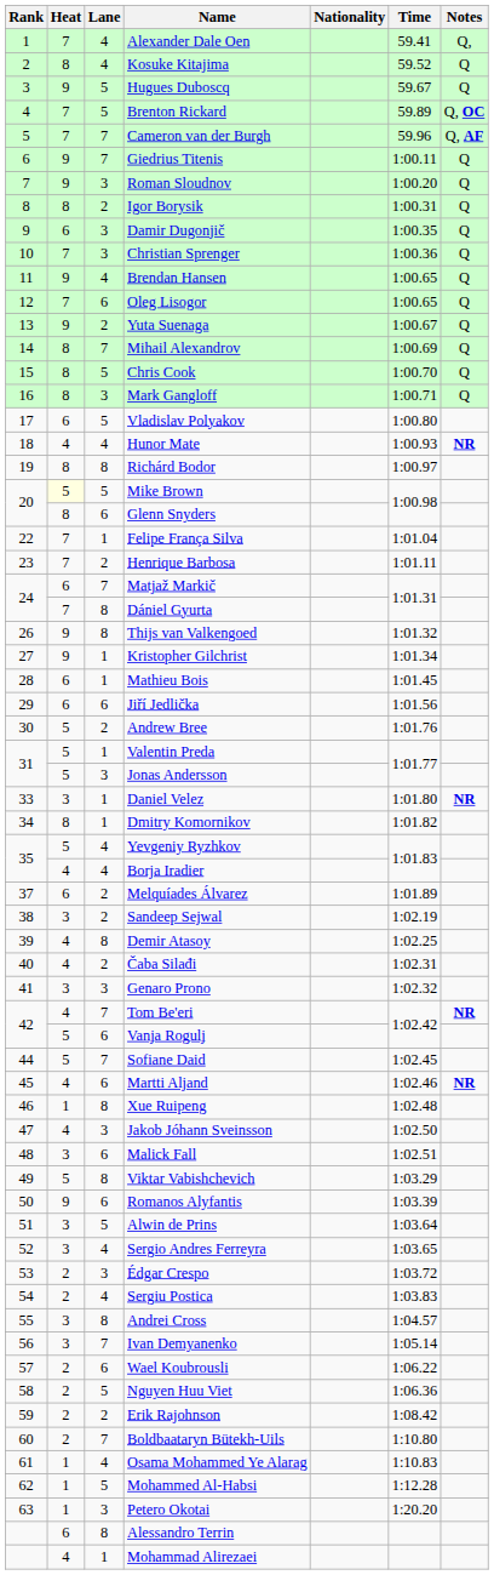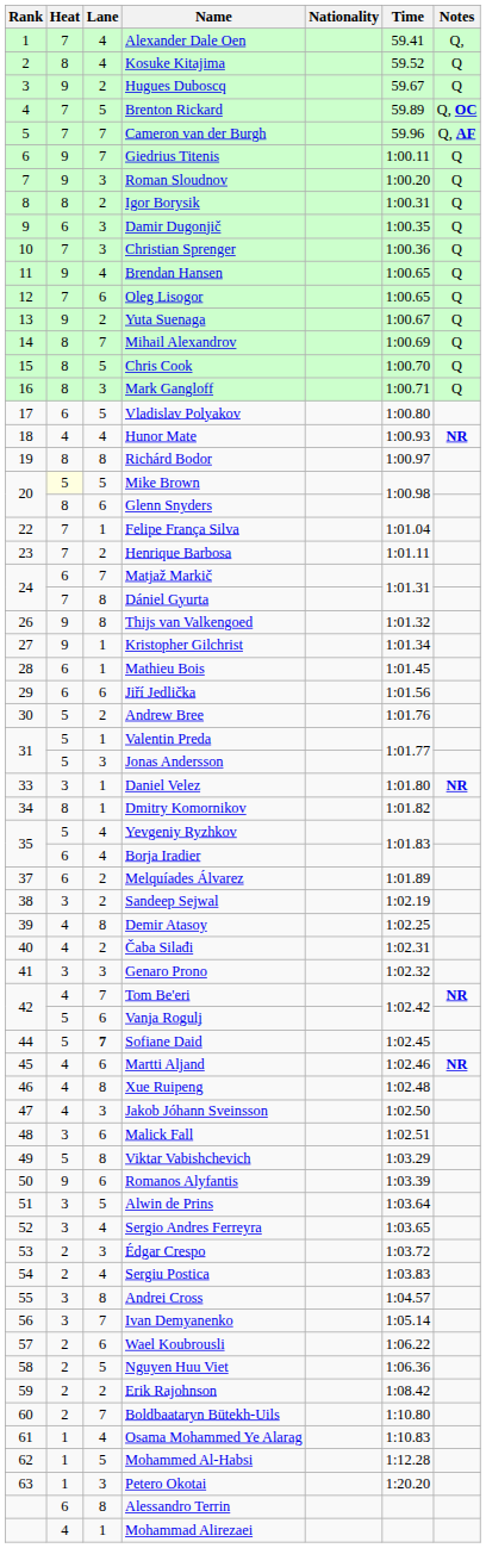 <table class="wikitable sortable" style="text-align:center">
 <tr>
 <th>Rank</th>
 <th>Heat</th>
 <th>Lane</th>
 <th>Name</th>
 <th>Nationality</th>
 <th>Time</th>
 <th>Notes</th>
 </tr>
 <tr bgcolor=ccffcc>
 <td>1</td>
 <td>7</td>
 <td>4</td>
 <td align=left><a href='#'>Alexander Dale Oen</a></td>
 <td align=left></td>
 <td>59.41</td>
 <td>Q,  </td>
 </tr>
 <tr bgcolor=ccffcc>
 <td>2</td>
 <td>8</td>
 <td>4</td>
 <td align=left><a href='#'>Kosuke Kitajima</a></td>
 <td align=left></td>
 <td>59.52</td>
 <td>Q</td>
 </tr>
 <tr bgcolor=ccffcc>
 <td>3</td>
 <td>9</td>
-<td>5</td>
+<td>2</td>
 <td align=left><a href='#'>Hugues Duboscq</a></td>
 <td align=left></td>
 <td>59.67</td>
 <td>Q</td>
 </tr>
 <tr bgcolor=ccffcc>
 <td>4</td>
 <td>7</td>
 <td>5</td>
 <td align=left><a href='#'>Brenton Rickard</a></td>
 <td align=left></td>
 <td>59.89</td>
 <td>Q,  <strong><a href='#'>OC</a></strong></td>
 </tr>
 <tr bgcolor=ccffcc>
 <td>5</td>
 <td>7</td>
 <td>7</td>
 <td align=left><a href='#'>Cameron van der Burgh</a></td>
 <td align=left></td>
 <td>59.96</td>
 <td>Q, <strong><a href='#'>AF</a></strong></td>
 </tr>
 <tr bgcolor=ccffcc>
 <td>6</td>
 <td>9</td>
 <td>7</td>
 <td align=left><a href='#'>Giedrius Titenis</a></td>
 <td align=left></td>
 <td>1:00.11</td>
 <td>Q</td>
 </tr>
 <tr bgcolor=ccffcc>
 <td>7</td>
 <td>9</td>
 <td>3</td>
 <td align=left><a href='#'>Roman Sloudnov</a></td>
 <td align=left></td>
 <td>1:00.20</td>
 <td>Q</td>
 </tr>
 <tr bgcolor=ccffcc>
 <td>8</td>
 <td>8</td>
 <td>2</td>
 <td align=left><a href='#'>Igor Borysik</a></td>
 <td align=left></td>
 <td>1:00.31</td>
 <td>Q</td>
 </tr>
 <tr bgcolor=ccffcc>
 <td>9</td>
 <td>6</td>
 <td>3</td>
 <td align=left><a href='#'>Damir Dugonjič</a></td>
 <td align=left></td>
 <td>1:00.35</td>
 <td>Q</td>
 </tr>
 <tr bgcolor=ccffcc>
 <td>10</td>
 <td>7</td>
 <td>3</td>
 <td align=left><a href='#'>Christian Sprenger</a></td>
 <td align=left></td>
 <td>1:00.36</td>
 <td>Q</td>
 </tr>
 <tr bgcolor=ccffcc>
 <td>11</td>
 <td>9</td>
 <td>4</td>
 <td align=left><a href='#'>Brendan Hansen</a></td>
 <td align=left></td>
 <td>1:00.65</td>
 <td>Q</td>
 </tr>
 <tr bgcolor=ccffcc>
 <td>12</td>
 <td>7</td>
 <td>6</td>
 <td align=left><a href='#'>Oleg Lisogor</a></td>
 <td align=left></td>
 <td>1:00.65</td>
 <td>Q</td>
 </tr>
 <tr bgcolor=ccffcc>
 <td>13</td>
 <td>9</td>
 <td>2</td>
 <td align=left><a href='#'>Yuta Suenaga</a></td>
 <td align=left></td>
 <td>1:00.67</td>
 <td>Q</td>
 </tr>
 <tr bgcolor=ccffcc>
 <td>14</td>
 <td>8</td>
 <td>7</td>
 <td align=left><a href='#'>Mihail Alexandrov</a></td>
 <td align=left></td>
 <td>1:00.69</td>
 <td>Q</td>
 </tr>
 <tr bgcolor=ccffcc>
 <td>15</td>
 <td>8</td>
 <td>5</td>
 <td align=left><a href='#'>Chris Cook</a></td>
 <td align=left></td>
 <td>1:00.70</td>
 <td>Q</td>
 </tr>
 <tr bgcolor=ccffcc>
 <td>16</td>
 <td>8</td>
 <td>3</td>
 <td align=left><a href='#'>Mark Gangloff</a></td>
 <td align=left></td>
 <td>1:00.71</td>
 <td>Q</td>
 </tr>
 <tr>
 <td>17</td>
 <td>6</td>
 <td>5</td>
 <td align=left><a href='#'>Vladislav Polyakov</a></td>
 <td align=left></td>
 <td>1:00.80</td>
 <td></td>
 </tr>
 <tr>
 <td>18</td>
 <td>4</td>
 <td>4</td>
 <td align=left><a href='#'>Hunor Mate</a></td>
 <td align=left></td>
 <td>1:00.93</td>
 <td><strong><a href='#'>NR</a></strong></td>
 </tr>
 <tr>
 <td>19</td>
 <td>8</td>
 <td>8</td>
 <td align=left><a href='#'>Richárd Bodor</a></td>
 <td align=left></td>
 <td>1:00.97</td>
 <td></td>
 </tr>
 <tr>
 <td rowspan=2>20</td>
 <td style="background: lightyellow;">5</td>
 <td>5</td>
 <td align=left><a href='#'>Mike Brown</a></td>
 <td align=left></td>
 <td rowspan=2>1:00.98</td>
 <td></td>
 </tr>
 <tr>
 <td>8</td>
 <td>6</td>
 <td align=left><a href='#'>Glenn Snyders</a></td>
 <td align=left></td>
 <td></td>
 </tr>
 <tr>
 <td>22</td>
 <td>7</td>
 <td>1</td>
 <td align=left><a href='#'>Felipe França Silva</a></td>
 <td align=left></td>
 <td>1:01.04</td>
 <td></td>
 </tr>
 <tr>
 <td>23</td>
 <td>7</td>
 <td>2</td>
 <td align=left><a href='#'>Henrique Barbosa</a></td>
 <td align=left></td>
 <td>1:01.11</td>
 <td></td>
 </tr>
 <tr>
 <td rowspan=2>24</td>
 <td>6</td>
 <td>7</td>
 <td align=left><a href='#'>Matjaž Markič</a></td>
 <td align=left></td>
 <td rowspan=2>1:01.31</td>
 <td></td>
 </tr>
 <tr>
 <td>7</td>
 <td>8</td>
 <td align=left><a href='#'>Dániel Gyurta</a></td>
 <td align=left></td>
 <td></td>
 </tr>
 <tr>
 <td>26</td>
 <td>9</td>
 <td>8</td>
 <td align=left><a href='#'>Thijs van Valkengoed</a></td>
 <td align=left></td>
 <td>1:01.32</td>
 <td></td>
 </tr>
 <tr>
 <td>27</td>
 <td>9</td>
 <td>1</td>
 <td align=left><a href='#'>Kristopher Gilchrist</a></td>
 <td align=left></td>
 <td>1:01.34</td>
 <td></td>
 </tr>
 <tr>
 <td>28</td>
 <td>6</td>
 <td>1</td>
 <td align=left><a href='#'>Mathieu Bois</a></td>
 <td align=left></td>
 <td>1:01.45</td>
 <td></td>
 </tr>
 <tr>
 <td>29</td>
 <td>6</td>
 <td>6</td>
 <td align=left><a href='#'>Jiří Jedlička</a></td>
 <td align=left></td>
 <td>1:01.56</td>
 <td></td>
 </tr>
 <tr>
 <td>30</td>
 <td>5</td>
 <td>2</td>
 <td align=left><a href='#'>Andrew Bree</a></td>
 <td align=left></td>
 <td>1:01.76</td>
 <td></td>
 </tr>
 <tr>
 <td rowspan=2>31</td>
 <td>5</td>
 <td>1</td>
 <td align=left><a href='#'>Valentin Preda</a></td>
 <td align=left></td>
 <td rowspan=2>1:01.77</td>
 <td></td>
 </tr>
 <tr>
 <td>5</td>
 <td>3</td>
 <td align=left><a href='#'>Jonas Andersson</a></td>
 <td align=left></td>
 <td></td>
 </tr>
 <tr>
 <td>33</td>
 <td>3</td>
 <td>1</td>
 <td align=left><a href='#'>Daniel Velez</a></td>
 <td align=left></td>
 <td>1:01.80</td>
 <td><strong><a href='#'>NR</a></strong></td>
 </tr>
 <tr>
 <td>34</td>
 <td>8</td>
 <td>1</td>
 <td align=left><a href='#'>Dmitry Komornikov</a></td>
 <td align=left></td>
 <td>1:01.82</td>
 <td></td>
 </tr>
 <tr>
 <td rowspan=2>35</td>
 <td>5</td>
 <td>4</td>
 <td align=left><a href='#'>Yevgeniy Ryzhkov</a></td>
 <td align=left></td>
 <td rowspan=2>1:01.83</td>
 <td></td>
 </tr>
 <tr>
-<td>4</td>
+<td>6</td>
 <td>4</td>
 <td align=left><a href='#'>Borja Iradier</a></td>
 <td align=left></td>
 <td></td>
 </tr>
 <tr>
 <td>37</td>
 <td>6</td>
 <td>2</td>
 <td align=left><a href='#'>Melquíades Álvarez</a></td>
 <td align=left></td>
 <td>1:01.89</td>
 <td></td>
 </tr>
 <tr>
 <td>38</td>
 <td>3</td>
 <td>2</td>
 <td align=left><a href='#'>Sandeep Sejwal</a></td>
 <td align=left></td>
 <td>1:02.19</td>
 <td></td>
 </tr>
 <tr>
 <td>39</td>
 <td>4</td>
 <td>8</td>
 <td align=left><a href='#'>Demir Atasoy</a></td>
 <td align=left></td>
 <td>1:02.25</td>
 <td></td>
 </tr>
 <tr>
 <td>40</td>
 <td>4</td>
 <td>2</td>
 <td align=left><a href='#'>Čaba Silađi</a></td>
 <td align=left></td>
 <td>1:02.31</td>
 <td></td>
 </tr>
 <tr>
 <td>41</td>
 <td>3</td>
 <td>3</td>
 <td align=left><a href='#'>Genaro Prono</a></td>
 <td align=left></td>
 <td>1:02.32</td>
 <td></td>
 </tr>
 <tr>
 <td rowspan=2>42</td>
 <td>4</td>
 <td>7</td>
 <td align=left><a href='#'>Tom Be'eri</a></td>
 <td align=left></td>
 <td rowspan=2>1:02.42</td>
 <td><strong><a href='#'>NR</a></strong></td>
 </tr>
 <tr>
 <td>5</td>
 <td>6</td>
 <td align=left><a href='#'>Vanja Rogulj</a></td>
 <td align=left></td>
 <td></td>
 </tr>
 <tr>
 <td>44</td>
 <td>5</td>
-<td>7</td>
+<td><strong>7</strong></td>
 <td align=left><a href='#'>Sofiane Daid</a></td>
 <td align=left></td>
 <td>1:02.45</td>
 <td></td>
 </tr>
 <tr>
 <td>45</td>
 <td>4</td>
 <td>6</td>
 <td align=left><a href='#'>Martti Aljand</a></td>
 <td align=left></td>
 <td>1:02.46</td>
 <td><strong><a href='#'>NR</a></strong></td>
 </tr>
 <tr>
 <td>46</td>
-<td>1</td>
+<td>4</td>
 <td>8</td>
 <td align=left><a href='#'>Xue Ruipeng</a></td>
 <td align=left></td>
 <td>1:02.48</td>
 <td></td>
 </tr>
 <tr>
 <td>47</td>
 <td>4</td>
 <td>3</td>
 <td align=left><a href='#'>Jakob Jóhann Sveinsson</a></td>
 <td align=left></td>
 <td>1:02.50</td>
 <td></td>
 </tr>
 <tr>
 <td>48</td>
 <td>3</td>
 <td>6</td>
 <td align=left><a href='#'>Malick Fall</a></td>
 <td align=left></td>
 <td>1:02.51</td>
 <td></td>
 </tr>
 <tr>
 <td>49</td>
 <td>5</td>
 <td>8</td>
 <td align=left><a href='#'>Viktar Vabishchevich</a></td>
 <td align=left></td>
 <td>1:03.29</td>
 <td></td>
 </tr>
 <tr>
 <td>50</td>
 <td>9</td>
 <td>6</td>
 <td align=left><a href='#'>Romanos Alyfantis</a></td>
 <td align=left></td>
 <td>1:03.39</td>
 <td></td>
 </tr>
 <tr>
 <td>51</td>
 <td>3</td>
 <td>5</td>
 <td align=left><a href='#'>Alwin de Prins</a></td>
 <td align=left></td>
 <td>1:03.64</td>
 <td></td>
 </tr>
 <tr>
 <td>52</td>
 <td>3</td>
 <td>4</td>
 <td align=left><a href='#'>Sergio Andres Ferreyra</a></td>
 <td align=left></td>
 <td>1:03.65</td>
 <td></td>
 </tr>
 <tr>
 <td>53</td>
 <td>2</td>
 <td>3</td>
 <td align=left><a href='#'>Édgar Crespo</a></td>
 <td align=left></td>
 <td>1:03.72</td>
 <td></td>
 </tr>
 <tr>
 <td>54</td>
 <td>2</td>
 <td>4</td>
 <td align=left><a href='#'>Sergiu Postica</a></td>
 <td align=left></td>
 <td>1:03.83</td>
 <td></td>
 </tr>
 <tr>
 <td>55</td>
 <td>3</td>
 <td>8</td>
 <td align=left><a href='#'>Andrei Cross</a></td>
 <td align=left></td>
 <td>1:04.57</td>
 <td></td>
 </tr>
 <tr>
 <td>56</td>
 <td>3</td>
 <td>7</td>
 <td align=left><a href='#'>Ivan Demyanenko</a></td>
 <td align=left></td>
 <td>1:05.14</td>
 <td></td>
 </tr>
 <tr>
 <td>57</td>
 <td>2</td>
 <td>6</td>
 <td align=left><a href='#'>Wael Koubrousli</a></td>
 <td align=left></td>
 <td>1:06.22</td>
 <td></td>
 </tr>
 <tr>
 <td>58</td>
 <td>2</td>
 <td>5</td>
 <td align=left><a href='#'>Nguyen Huu Viet</a></td>
 <td align=left></td>
 <td>1:06.36</td>
 <td></td>
 </tr>
 <tr>
 <td>59</td>
 <td>2</td>
 <td>2</td>
 <td align=left><a href='#'>Erik Rajohnson</a></td>
 <td align=left></td>
 <td>1:08.42</td>
 <td></td>
 </tr>
 <tr>
 <td>60</td>
 <td>2</td>
 <td>7</td>
 <td align=left><a href='#'>Boldbaataryn Bütekh-Uils</a></td>
 <td align=left></td>
 <td>1:10.80</td>
 <td></td>
 </tr>
 <tr>
 <td>61</td>
 <td>1</td>
 <td>4</td>
 <td align=left><a href='#'>Osama Mohammed Ye Alarag</a></td>
 <td align=left></td>
 <td>1:10.83</td>
 <td></td>
 </tr>
 <tr>
 <td>62</td>
 <td>1</td>
 <td>5</td>
 <td align=left><a href='#'>Mohammed Al-Habsi</a></td>
 <td align=left></td>
 <td>1:12.28</td>
 <td></td>
 </tr>
 <tr>
 <td>63</td>
 <td>1</td>
 <td>3</td>
 <td align=left><a href='#'>Petero Okotai</a></td>
 <td align=left></td>
 <td>1:20.20</td>
 <td></td>
 </tr>
 <tr>
 <td></td>
 <td>6</td>
 <td>8</td>
 <td align=left><a href='#'>Alessandro Terrin</a></td>
 <td align=left></td>
 <td></td>
 <td></td>
 </tr>
 <tr>
 <td></td>
 <td>4</td>
 <td>1</td>
 <td align=left><a href='#'>Mohammad Alirezaei</a></td>
 <td align=left></td>
 <td></td>
 <td></td>
 </tr>
 </table>
